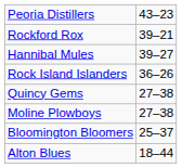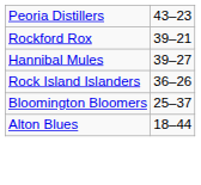 <table class="wikitable">
 <tr>
 <td><a href='#'>Peoria Distillers</a></td>
 <td>43–23</td>
 </tr>
 <tr>
 <td><a href='#'>Rockford Rox</a></td>
 <td>39–21</td>
 </tr>
 <tr>
 <td><a href='#'>Hannibal Mules</a></td>
 <td>39–27</td>
 </tr>
 <tr>
 <td><a href='#'>Rock Island Islanders</a></td>
 <td>36–26</td>
 </tr>
 <tr>
-<td><a href='#'>Quincy Gems</a></td>
-<td>27–38</td>
-</tr>
-<tr>
-<td><a href='#'>Moline Plowboys</a></td>
-<td>27–38</td>
-</tr>
-<tr>
 <td><a href='#'>Bloomington Bloomers</a></td>
 <td>25–37</td>
 </tr>
 <tr>
 <td><a href='#'>Alton Blues</a></td>
 <td>18–44</td>
 </tr>
 </table>
